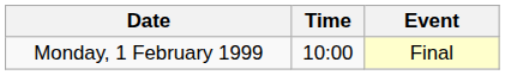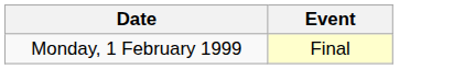 <table class = "wikitable" style="text-align:center;">
 <tr>
 <th width=220>Date</th>
-<th width=50>Time</th>
 <th width=100>Event</th>
 </tr>
 <tr>
 <td>Monday, 1 February 1999</td>
-<td>10:00</td>
 <td bgcolor=ffffcc>Final</td>
 </tr>
 </table>
